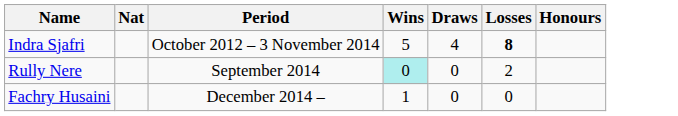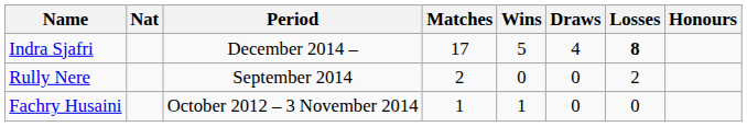 <table class="wikitable">
 <tr>
 <th>Name</th>
 <th>Nat</th>
 <th>Period</th>
+<th>Matches</th>
 <th>Wins</th>
 <th>Draws</th>
 <th>Losses</th>
 <th>Honours</th>
 </tr>
 <tr>
 <td><a href='#'>Indra Sjafri</a></td>
 <td align="center"></td>
-<td align="center">October 2012 – 3 November 2014</td>
+<td align="center">December 2014 –</td>
+<td align="center">17</td>
 <td align="center">5</td>
 <td align="center">4</td>
 <td align="center"><strong>8</strong></td>
 <td></td>
 </tr>
 <tr>
 <td><a href='#'>Rully Nere</a></td>
 <td align="center"></td>
 <td align="center">September 2014</td>
-<td align="center" style="background: paleturquoise;">0</td>
+<td align="center">2</td>
+<td align="center">0</td>
 <td align="center">0</td>
 <td align="center">2</td>
 <td></td>
 </tr>
 <tr>
 <td><a href='#'>Fachry Husaini</a></td>
 <td align="center"></td>
-<td align="center">December 2014 –</td>
+<td align="center">October 2012 – 3 November 2014</td>
+<td align="center">1</td>
 <td align="center">1</td>
 <td align="center">0</td>
 <td align="center">0</td>
 <td></td>
 </tr>
 </table>
